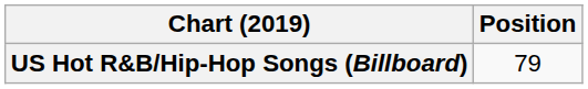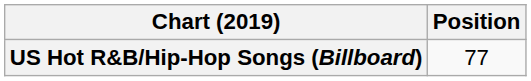 <table class="wikitable plainrowheaders" style="text-align:center">
 <tr>
 <th scope="col">Chart (2019)</th>
 <th scope="col">Position</th>
 </tr>
 <tr>
 <th scope="row">US Hot R&B/Hip-Hop Songs (<em>Billboard</em>)</th>
-<td>79</td>
+<td>77</td>
 </tr>
 </table>
